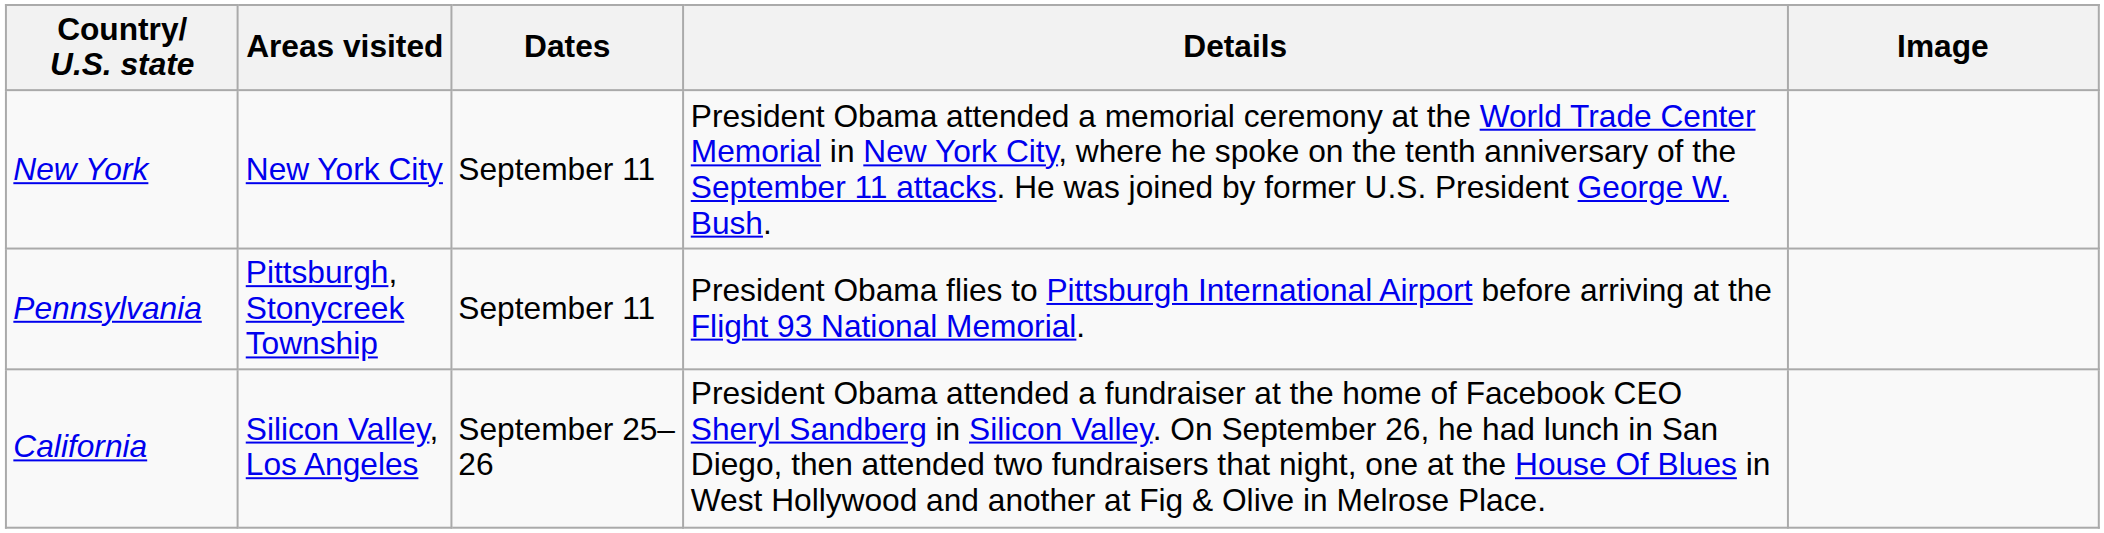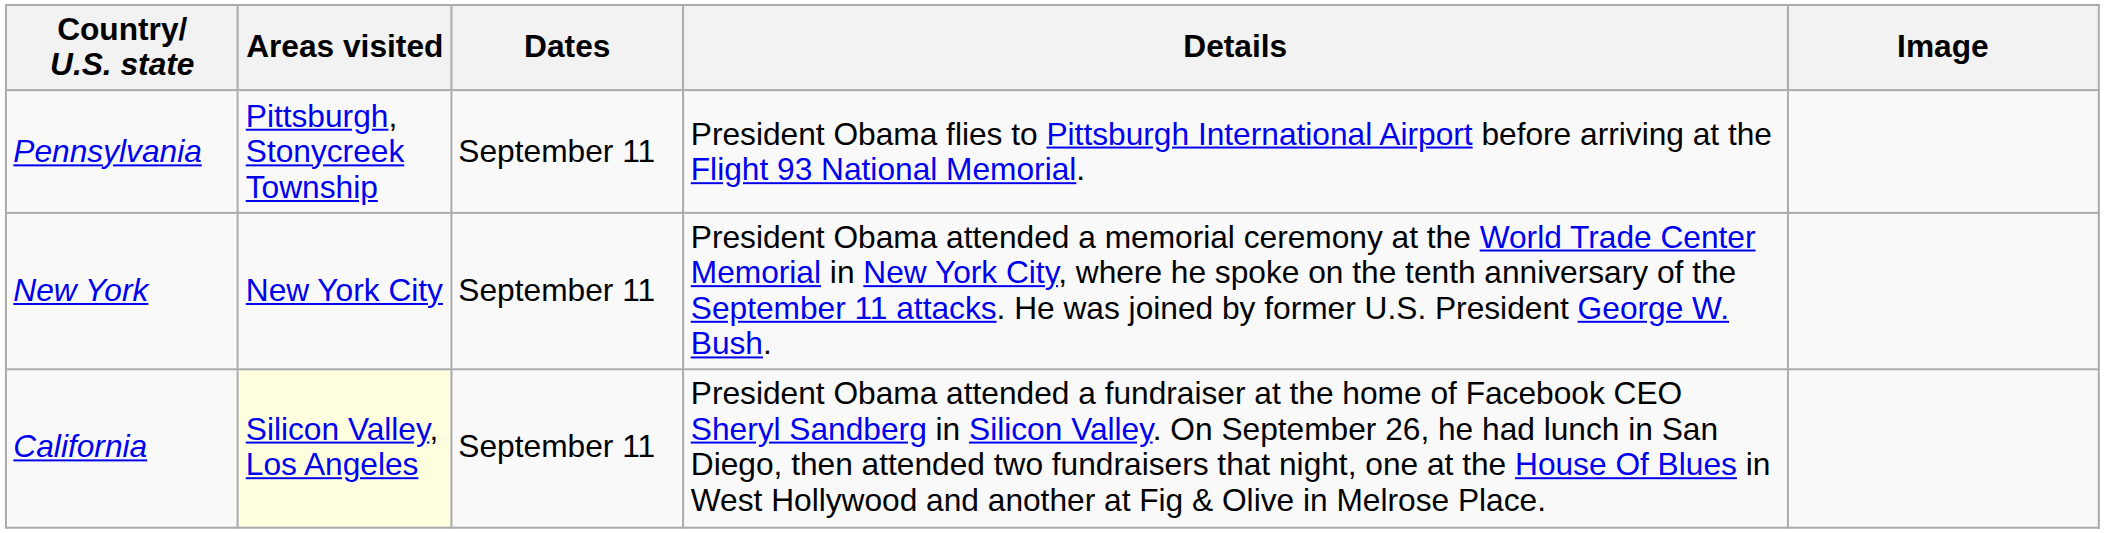 <table class="wikitable" style="margin: 1em auto 1em auto">
 <tr>
 <th width=110>Country/<br><em>U.S. state</em></th>
 <th width=100>Areas visited</th>
 <th width=110>Dates</th>
 <th width=550>Details</th>
 <th width=150>Image</th>
 </tr>
 <tr>
+<td> <em><a href='#'>Pennsylvania</a></em></td>
+<td><a href='#'>Pittsburgh</a>, <a href='#'>Stonycreek Township</a></td>
+<td>September 11</td>
+<td>President Obama flies to <a href='#'>Pittsburgh International Airport</a> before arriving at the <a href='#'>Flight 93 National Memorial</a>.</td>
+<td></td>
+</tr>
+<tr>
 <td> <em><a href='#'>New York</a></em></td>
 <td><a href='#'>New York City</a></td>
 <td>September 11</td>
 <td>President Obama attended a memorial ceremony at the <a href='#'>World Trade Center Memorial</a> in <a href='#'>New York City</a>, where he spoke on the tenth anniversary of the <a href='#'>September 11 attacks</a>. He was joined by former U.S. President <a href='#'>George W. Bush</a>.</td>
 <td></td>
 </tr>
 <tr>
-<td> <em><a href='#'>Pennsylvania</a></em></td>
-<td><a href='#'>Pittsburgh</a>, <a href='#'>Stonycreek Township</a></td>
+<td> <em><a href='#'>California</a></em></td>
+<td style="background: lightyellow;"><a href='#'>Silicon Valley</a>, <a href='#'>Los Angeles</a></td>
 <td>September 11</td>
-<td>President Obama flies to <a href='#'>Pittsburgh International Airport</a> before arriving at the <a href='#'>Flight 93 National Memorial</a>.</td>
-<td></td>
-</tr>
-<tr>
-<td> <em><a href='#'>California</a></em></td>
-<td><a href='#'>Silicon Valley</a>, <a href='#'>Los Angeles</a></td>
-<td>September 25–26</td>
 <td>President Obama attended a fundraiser at the home of Facebook CEO <a href='#'>Sheryl Sandberg</a> in <a href='#'>Silicon Valley</a>. On September 26, he had lunch in San Diego, then attended two fundraisers that night, one at the <a href='#'>House Of Blues</a> in West Hollywood and another at Fig & Olive in Melrose Place.</td>
 <td></td>
 </tr>
 </table>
